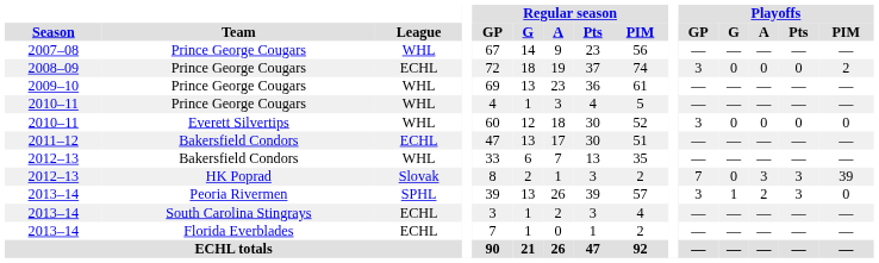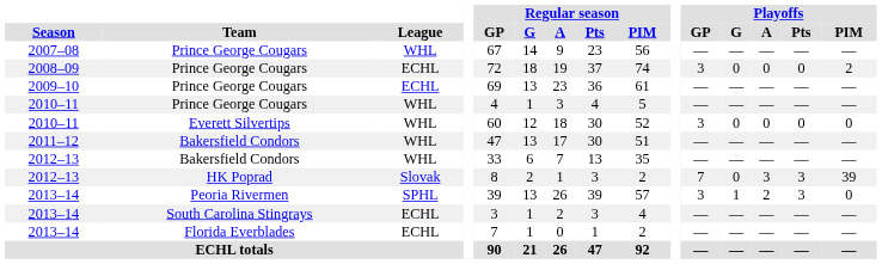 <table border="0" cellpadding="1" cellspacing="0" style="text-align:center; width:60em">
 <tr bgcolor="#e0e0e0">
 <th colspan="3" bgcolor="#ffffff"> </th>
 <th rowspan="99" bgcolor="#ffffff"> </th>
 <th colspan="5"><a href='#'>Regular season</a></th>
 <th rowspan="99" bgcolor="#ffffff"> </th>
 <th colspan="5"><a href='#'>Playoffs</a></th>
 </tr>
 <tr bgcolor="#e0e0e0">
 <th><a href='#'>Season</a></th>
 <th>Team</th>
 <th>League</th>
 <th>GP</th>
 <th><a href='#'>G</a></th>
 <th><a href='#'>A</a></th>
 <th><a href='#'>Pts</a></th>
 <th><a href='#'>PIM</a></th>
 <th>GP</th>
 <th>G</th>
 <th>A</th>
 <th>Pts</th>
 <th>PIM</th>
 </tr>
 <tr>
 <td><a href='#'>2007–08</a></td>
 <td><a href='#'>Prince George Cougars</a></td>
 <td><a href='#'>WHL</a></td>
 <td>67</td>
 <td>14</td>
 <td>9</td>
 <td>23</td>
 <td>56</td>
 <td>—</td>
 <td>—</td>
 <td>—</td>
 <td>—</td>
 <td>—</td>
 </tr>
 <tr bgcolor="#f0f0f0">
 <td><a href='#'>2008–09</a></td>
 <td>Prince George Cougars</td>
 <td>ECHL</td>
 <td>72</td>
 <td>18</td>
 <td>19</td>
 <td>37</td>
 <td>74</td>
 <td>3</td>
 <td>0</td>
 <td>0</td>
 <td>0</td>
 <td>2</td>
 </tr>
 <tr>
 <td><a href='#'>2009–10</a></td>
 <td>Prince George Cougars</td>
-<td>WHL</td>
+<td><a href='#'>ECHL</a></td>
 <td>69</td>
 <td>13</td>
 <td>23</td>
 <td>36</td>
 <td>61</td>
 <td>—</td>
 <td>—</td>
 <td>—</td>
 <td>—</td>
 <td>—</td>
 </tr>
 <tr bgcolor="#f0f0f0">
 <td><a href='#'>2010–11</a></td>
 <td>Prince George Cougars</td>
 <td>WHL</td>
 <td>4</td>
 <td>1</td>
 <td>3</td>
 <td>4</td>
 <td>5</td>
 <td>—</td>
 <td>—</td>
 <td>—</td>
 <td>—</td>
 <td>—</td>
 </tr>
 <tr>
 <td><a href='#'>2010–11</a></td>
 <td><a href='#'>Everett Silvertips</a></td>
 <td>WHL</td>
 <td>60</td>
 <td>12</td>
 <td>18</td>
 <td>30</td>
 <td>52</td>
 <td>3</td>
 <td>0</td>
 <td>0</td>
 <td>0</td>
 <td>0</td>
 </tr>
 <tr bgcolor="#f0f0f0">
 <td><a href='#'>2011–12</a></td>
 <td><a href='#'>Bakersfield Condors</a></td>
-<td><a href='#'>ECHL</a></td>
+<td>WHL</td>
 <td>47</td>
 <td>13</td>
 <td>17</td>
 <td>30</td>
 <td>51</td>
 <td>—</td>
 <td>—</td>
 <td>—</td>
 <td>—</td>
 <td>—</td>
 </tr>
 <tr>
 <td><a href='#'>2012–13</a></td>
 <td>Bakersfield Condors</td>
 <td>WHL</td>
 <td>33</td>
 <td>6</td>
 <td>7</td>
 <td>13</td>
 <td>35</td>
 <td>—</td>
 <td>—</td>
 <td>—</td>
 <td>—</td>
 <td>—</td>
 </tr>
 <tr bgcolor="#f0f0f0">
 <td><a href='#'>2012–13</a></td>
 <td><a href='#'>HK Poprad</a></td>
 <td><a href='#'>Slovak</a></td>
 <td>8</td>
 <td>2</td>
 <td>1</td>
 <td>3</td>
 <td>2</td>
 <td>7</td>
 <td>0</td>
 <td>3</td>
 <td>3</td>
 <td>39</td>
 </tr>
 <tr>
 <td><a href='#'>2013–14</a></td>
 <td><a href='#'>Peoria Rivermen</a></td>
 <td><a href='#'>SPHL</a></td>
 <td>39</td>
 <td>13</td>
 <td>26</td>
 <td>39</td>
 <td>57</td>
 <td>3</td>
 <td>1</td>
 <td>2</td>
 <td>3</td>
 <td>0</td>
 </tr>
 <tr bgcolor="#f0f0f0">
 <td><a href='#'>2013–14</a></td>
 <td><a href='#'>South Carolina Stingrays</a></td>
 <td>ECHL</td>
 <td>3</td>
 <td>1</td>
 <td>2</td>
 <td>3</td>
 <td>4</td>
 <td>—</td>
 <td>—</td>
 <td>—</td>
 <td>—</td>
 <td>—</td>
 </tr>
 <tr>
 <td><a href='#'>2013–14</a></td>
 <td><a href='#'>Florida Everblades</a></td>
 <td>ECHL</td>
 <td>7</td>
 <td>1</td>
 <td>0</td>
 <td>1</td>
 <td>2</td>
 <td>—</td>
 <td>—</td>
 <td>—</td>
 <td>—</td>
 <td>—</td>
 </tr>
 <tr>
 </tr>
 <tr ALIGN="center" bgcolor="#e0e0e0">
 <th colspan="3">ECHL totals</th>
 <th ALIGN="center">90</th>
 <th ALIGN="center">21</th>
 <th ALIGN="center">26</th>
 <th ALIGN="center">47</th>
 <th ALIGN="center">92</th>
 <th ALIGN="center">—</th>
 <th ALIGN="center">—</th>
 <th ALIGN="center">—</th>
 <th ALIGN="center">—</th>
 <th ALIGN="center">—</th>
 </tr>
 </table>
